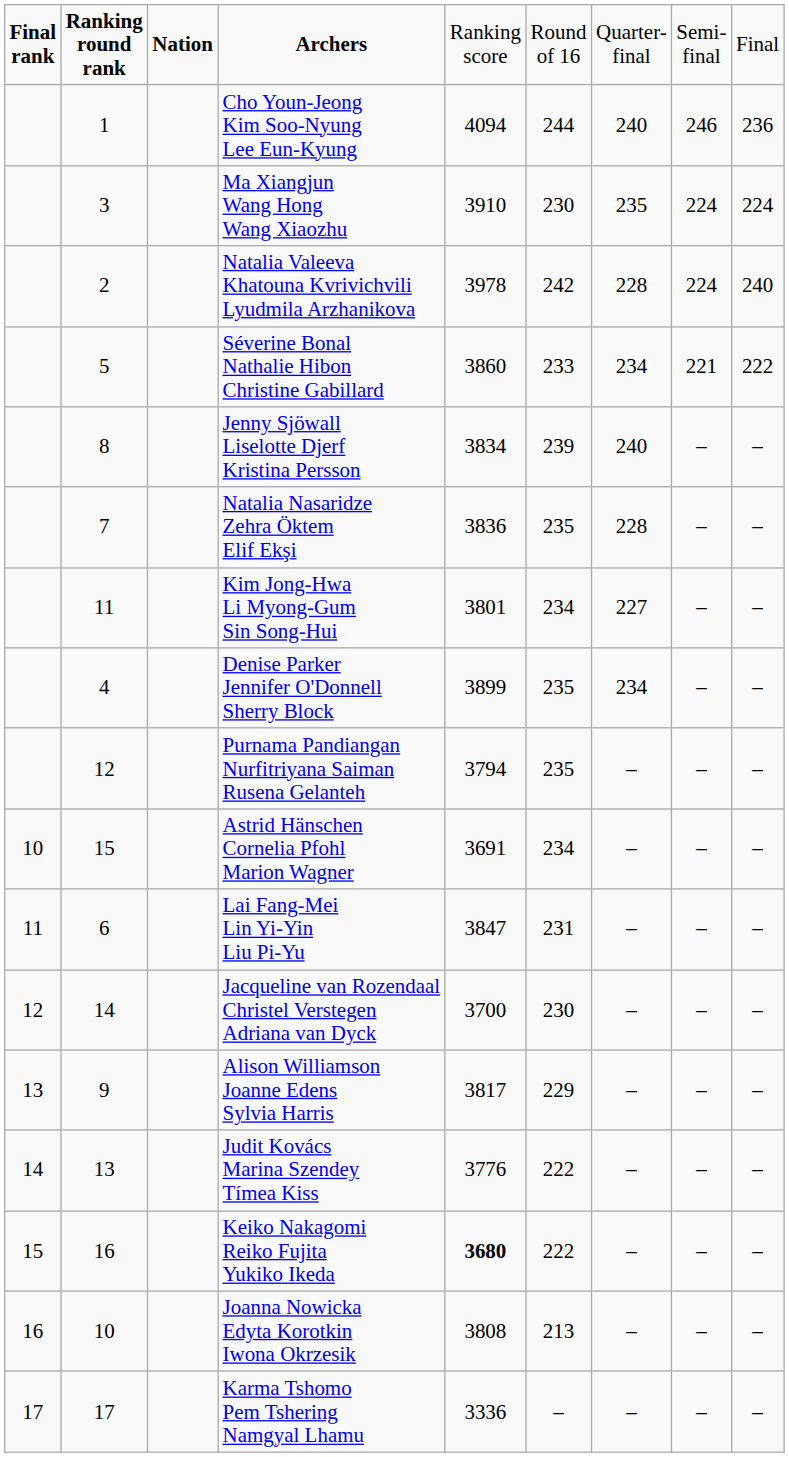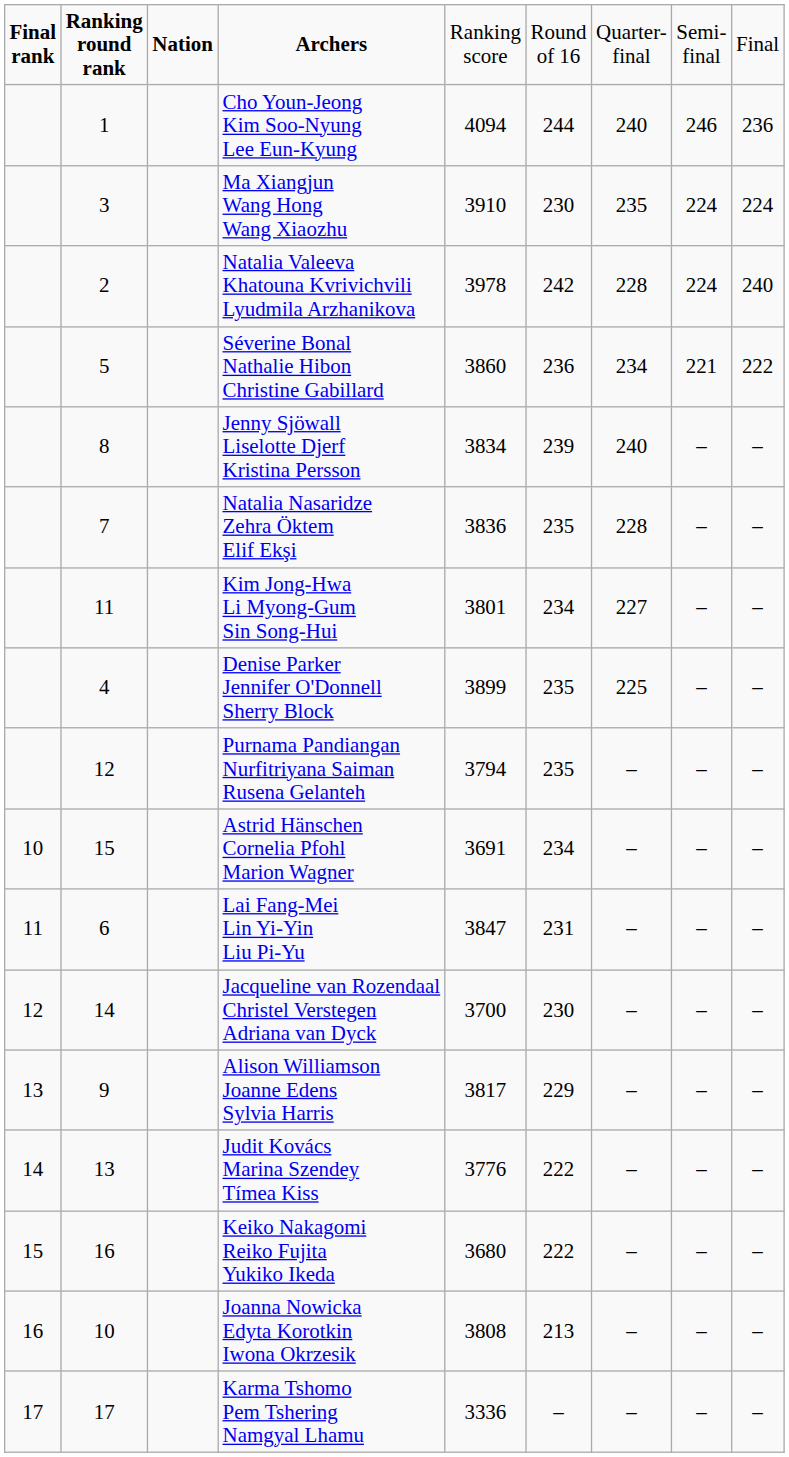 <table class=wikitable style="text-align:center">
 <tr>
 <td><strong>Final <br> rank</strong></td>
 <td><strong>Ranking <br> round <br> rank</strong></td>
 <td><strong>Nation</strong></td>
 <td><strong>Archers</strong></td>
 <td>Ranking <br> score</td>
 <td>Round<br>of 16</td>
 <td>Quarter-<br>final</td>
 <td>Semi-<br>final</td>
 <td>Final</td>
 </tr>
 <tr>
 <td></td>
 <td>1</td>
 <td align=left></td>
 <td align=left><a href='#'>Cho Youn-Jeong</a> <br> <a href='#'>Kim Soo-Nyung</a> <br> <a href='#'>Lee Eun-Kyung</a></td>
 <td>4094</td>
 <td>244</td>
 <td>240</td>
 <td>246</td>
 <td>236</td>
 </tr>
 <tr>
 <td></td>
 <td>3</td>
 <td align=left></td>
 <td align=left><a href='#'>Ma Xiangjun</a> <br> <a href='#'>Wang Hong</a><br> <a href='#'>Wang Xiaozhu</a></td>
 <td>3910</td>
 <td>230</td>
 <td>235</td>
 <td>224</td>
 <td>224</td>
 </tr>
 <tr>
 <td></td>
 <td>2</td>
 <td align=left></td>
 <td align=left><a href='#'>Natalia Valeeva</a> <br> <a href='#'>Khatouna Kvrivichvili</a> <br> <a href='#'>Lyudmila Arzhanikova</a></td>
 <td>3978</td>
 <td>242</td>
 <td>228</td>
 <td>224</td>
 <td>240</td>
 </tr>
 <tr>
 <td></td>
 <td>5</td>
 <td align=left></td>
 <td align=left><a href='#'>Séverine Bonal</a> <br> <a href='#'>Nathalie Hibon</a> <br> <a href='#'>Christine Gabillard</a></td>
 <td>3860</td>
-<td>233</td>
+<td>236</td>
 <td>234</td>
 <td>221</td>
 <td>222</td>
 </tr>
 <tr>
 <td></td>
 <td>8</td>
 <td align=left></td>
 <td align=left><a href='#'>Jenny Sjöwall</a> <br> <a href='#'>Liselotte Djerf</a> <br> <a href='#'>Kristina Persson</a></td>
 <td>3834</td>
 <td>239</td>
 <td>240</td>
 <td>–</td>
 <td>–</td>
 </tr>
 <tr>
 <td></td>
 <td>7</td>
 <td align=left></td>
 <td align=left><a href='#'>Natalia Nasaridze</a> <br> <a href='#'>Zehra Öktem</a> <br> <a href='#'>Elif Ekşi</a></td>
 <td>3836</td>
 <td>235</td>
 <td>228</td>
 <td>–</td>
 <td>–</td>
 </tr>
 <tr>
 <td></td>
 <td>11</td>
 <td align=left></td>
 <td align=left><a href='#'>Kim Jong-Hwa</a> <br> <a href='#'>Li Myong-Gum</a> <br> <a href='#'>Sin Song-Hui</a></td>
 <td>3801</td>
 <td>234</td>
 <td>227</td>
 <td>–</td>
 <td>–</td>
 </tr>
 <tr>
 <td></td>
 <td>4</td>
 <td align=left></td>
 <td align=left><a href='#'>Denise Parker</a> <br> <a href='#'>Jennifer O'Donnell</a> <br> <a href='#'>Sherry Block</a></td>
 <td>3899</td>
 <td>235</td>
-<td>234</td>
+<td>225</td>
 <td>–</td>
 <td>–</td>
 </tr>
 <tr>
 <td></td>
 <td>12</td>
 <td align=left></td>
 <td align=left><a href='#'>Purnama Pandiangan</a> <br> <a href='#'>Nurfitriyana Saiman</a> <br> <a href='#'>Rusena Gelanteh</a></td>
 <td>3794</td>
 <td>235</td>
 <td>–</td>
 <td>–</td>
 <td>–</td>
 </tr>
 <tr>
 <td>10</td>
 <td>15</td>
 <td align=left></td>
 <td align=left><a href='#'>Astrid Hänschen</a> <br> <a href='#'>Cornelia Pfohl</a> <br> <a href='#'>Marion Wagner</a></td>
 <td>3691</td>
 <td>234</td>
 <td>–</td>
 <td>–</td>
 <td>–</td>
 </tr>
 <tr>
 <td>11</td>
 <td>6</td>
 <td align=left></td>
 <td align=left><a href='#'>Lai Fang-Mei</a> <br> <a href='#'>Lin Yi-Yin</a> <br> <a href='#'>Liu Pi-Yu</a></td>
 <td>3847</td>
 <td>231</td>
 <td>–</td>
 <td>–</td>
 <td>–</td>
 </tr>
 <tr>
 <td>12</td>
 <td>14</td>
 <td align=left></td>
 <td align=left><a href='#'>Jacqueline van Rozendaal</a> <br> <a href='#'>Christel Verstegen</a> <br> <a href='#'>Adriana van Dyck</a></td>
 <td>3700</td>
 <td>230</td>
 <td>–</td>
 <td>–</td>
 <td>–</td>
 </tr>
 <tr>
 <td>13</td>
 <td>9</td>
 <td align=left></td>
 <td align=left><a href='#'>Alison Williamson</a> <br> <a href='#'>Joanne Edens</a> <br> <a href='#'>Sylvia Harris</a></td>
 <td>3817</td>
 <td>229</td>
 <td>–</td>
 <td>–</td>
 <td>–</td>
 </tr>
 <tr>
 <td>14</td>
 <td>13</td>
 <td align=left></td>
 <td align=left><a href='#'>Judit Kovács</a> <br> <a href='#'>Marina Szendey</a> <br> <a href='#'>Tímea Kiss</a></td>
 <td>3776</td>
 <td>222</td>
 <td>–</td>
 <td>–</td>
 <td>–</td>
 </tr>
 <tr>
 <td>15</td>
 <td>16</td>
 <td align=left></td>
 <td align=left><a href='#'>Keiko Nakagomi</a> <br> <a href='#'>Reiko Fujita</a> <br> <a href='#'>Yukiko Ikeda</a></td>
-<td><strong>3680</strong></td>
+<td>3680</td>
 <td>222</td>
 <td>–</td>
 <td>–</td>
 <td>–</td>
 </tr>
 <tr>
 <td>16</td>
 <td>10</td>
 <td align=left></td>
 <td align=left><a href='#'>Joanna Nowicka</a> <br> <a href='#'>Edyta Korotkin</a> <br> <a href='#'>Iwona Okrzesik</a></td>
 <td>3808</td>
 <td>213</td>
 <td>–</td>
 <td>–</td>
 <td>–</td>
 </tr>
 <tr>
 <td>17</td>
 <td>17</td>
 <td align=left></td>
 <td align=left><a href='#'>Karma Tshomo</a> <br> <a href='#'>Pem Tshering</a> <br> <a href='#'>Namgyal Lhamu</a></td>
 <td>3336</td>
 <td>–</td>
 <td>–</td>
 <td>–</td>
 <td>–</td>
 </tr>
 </table>
